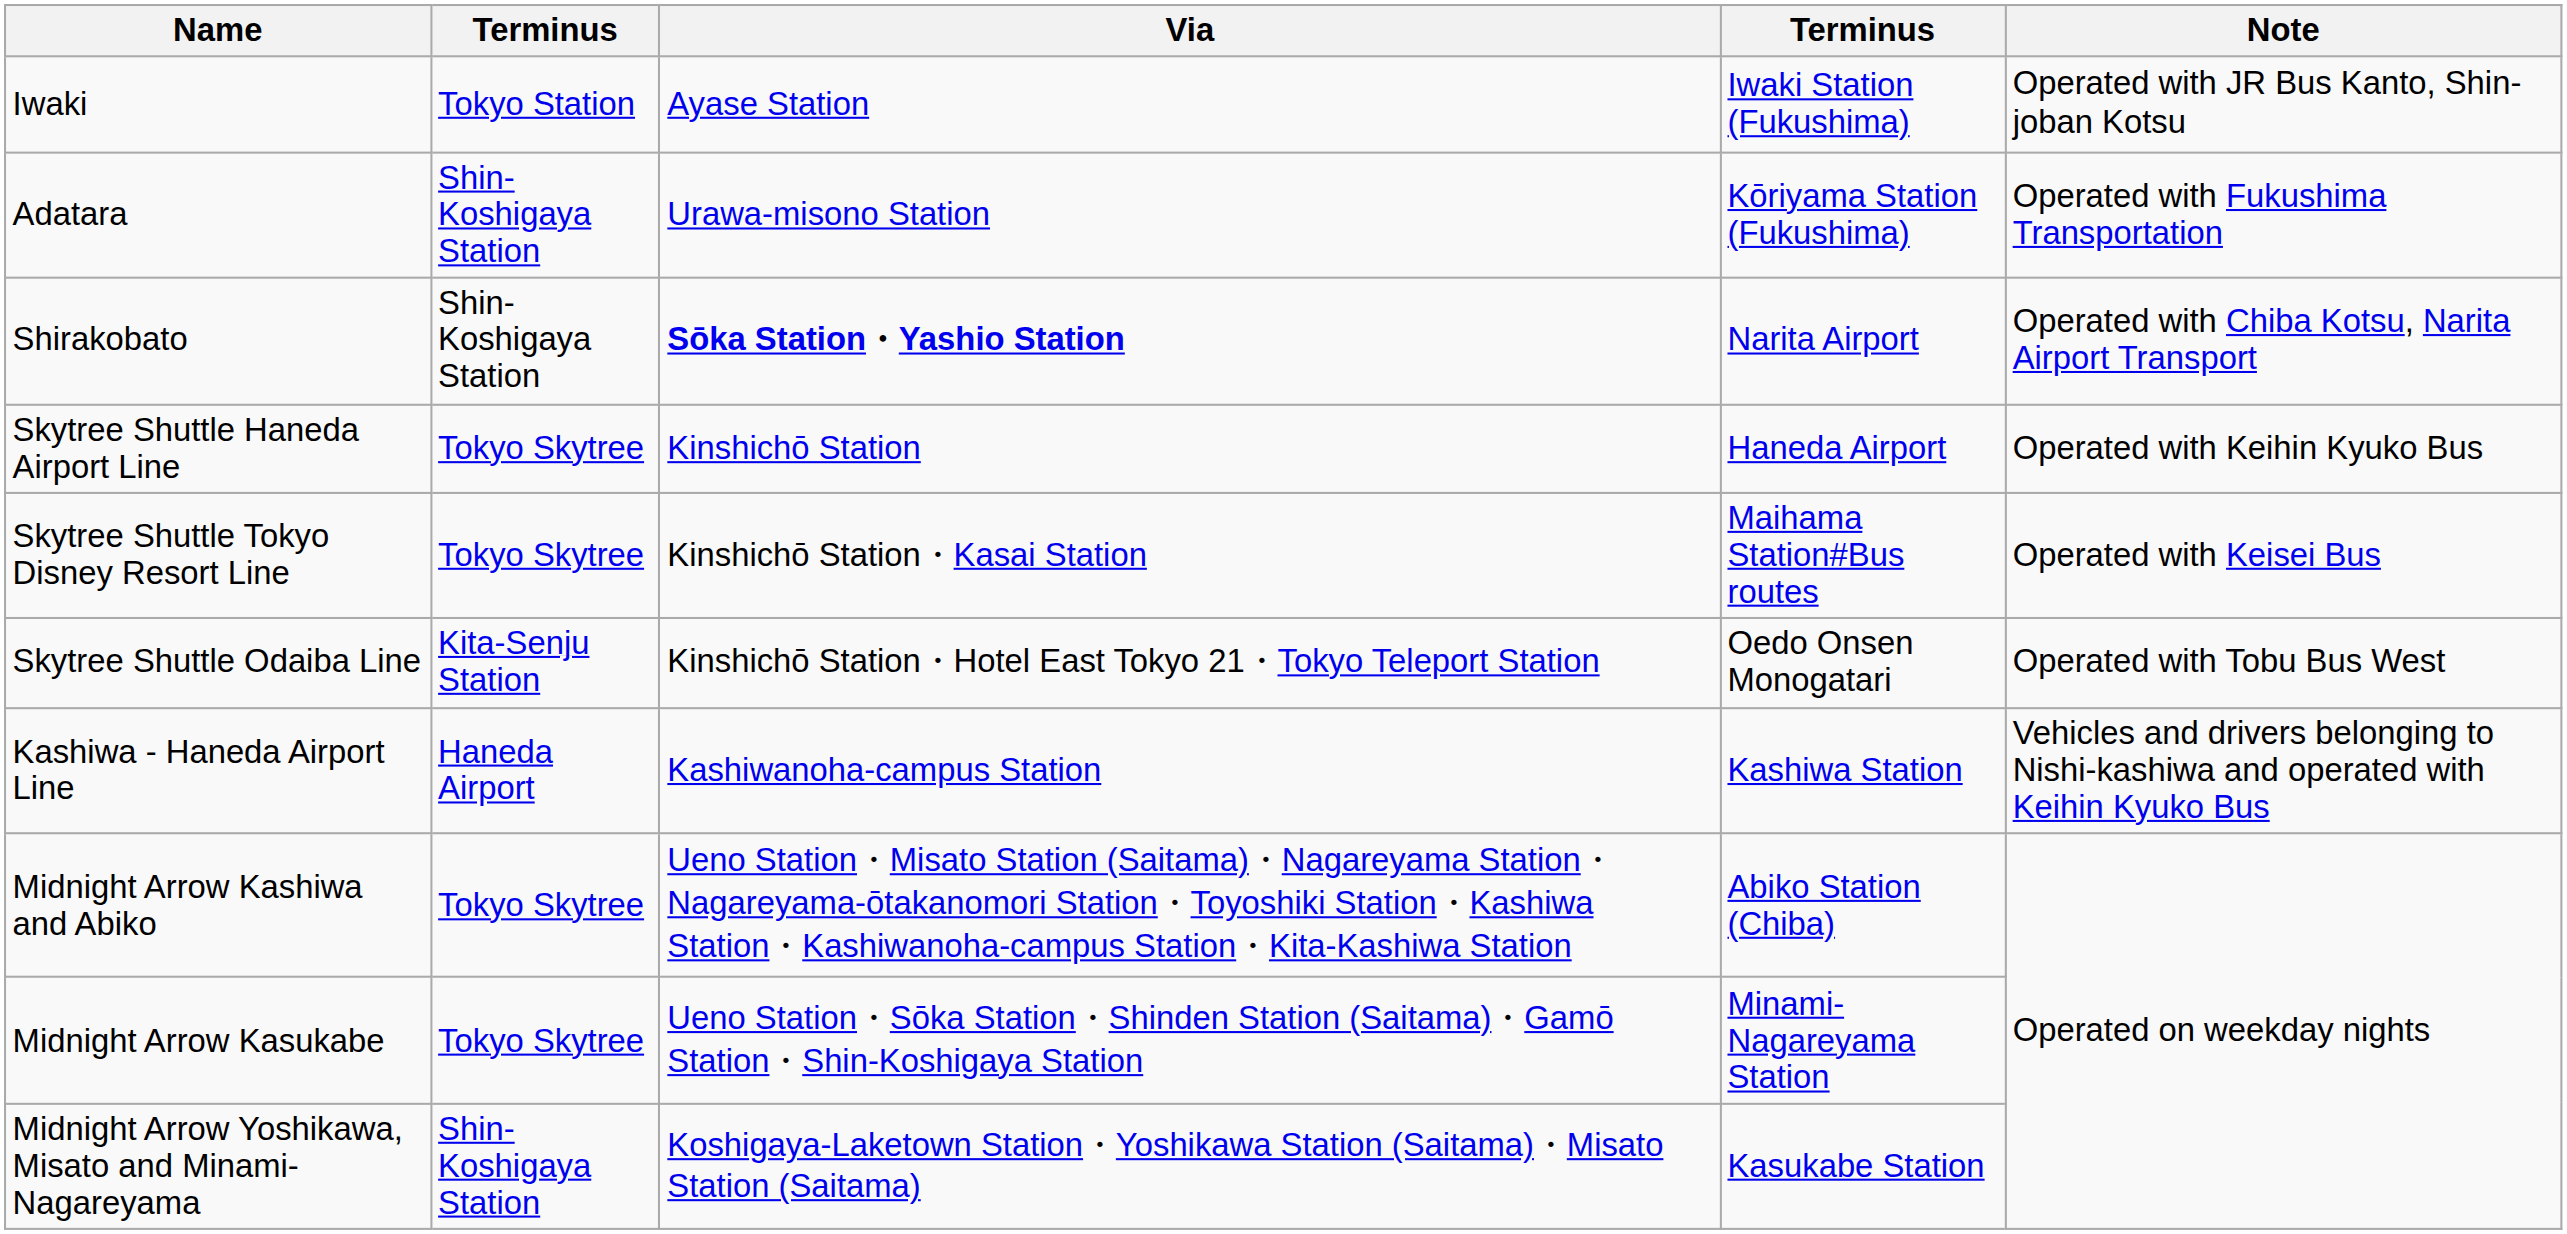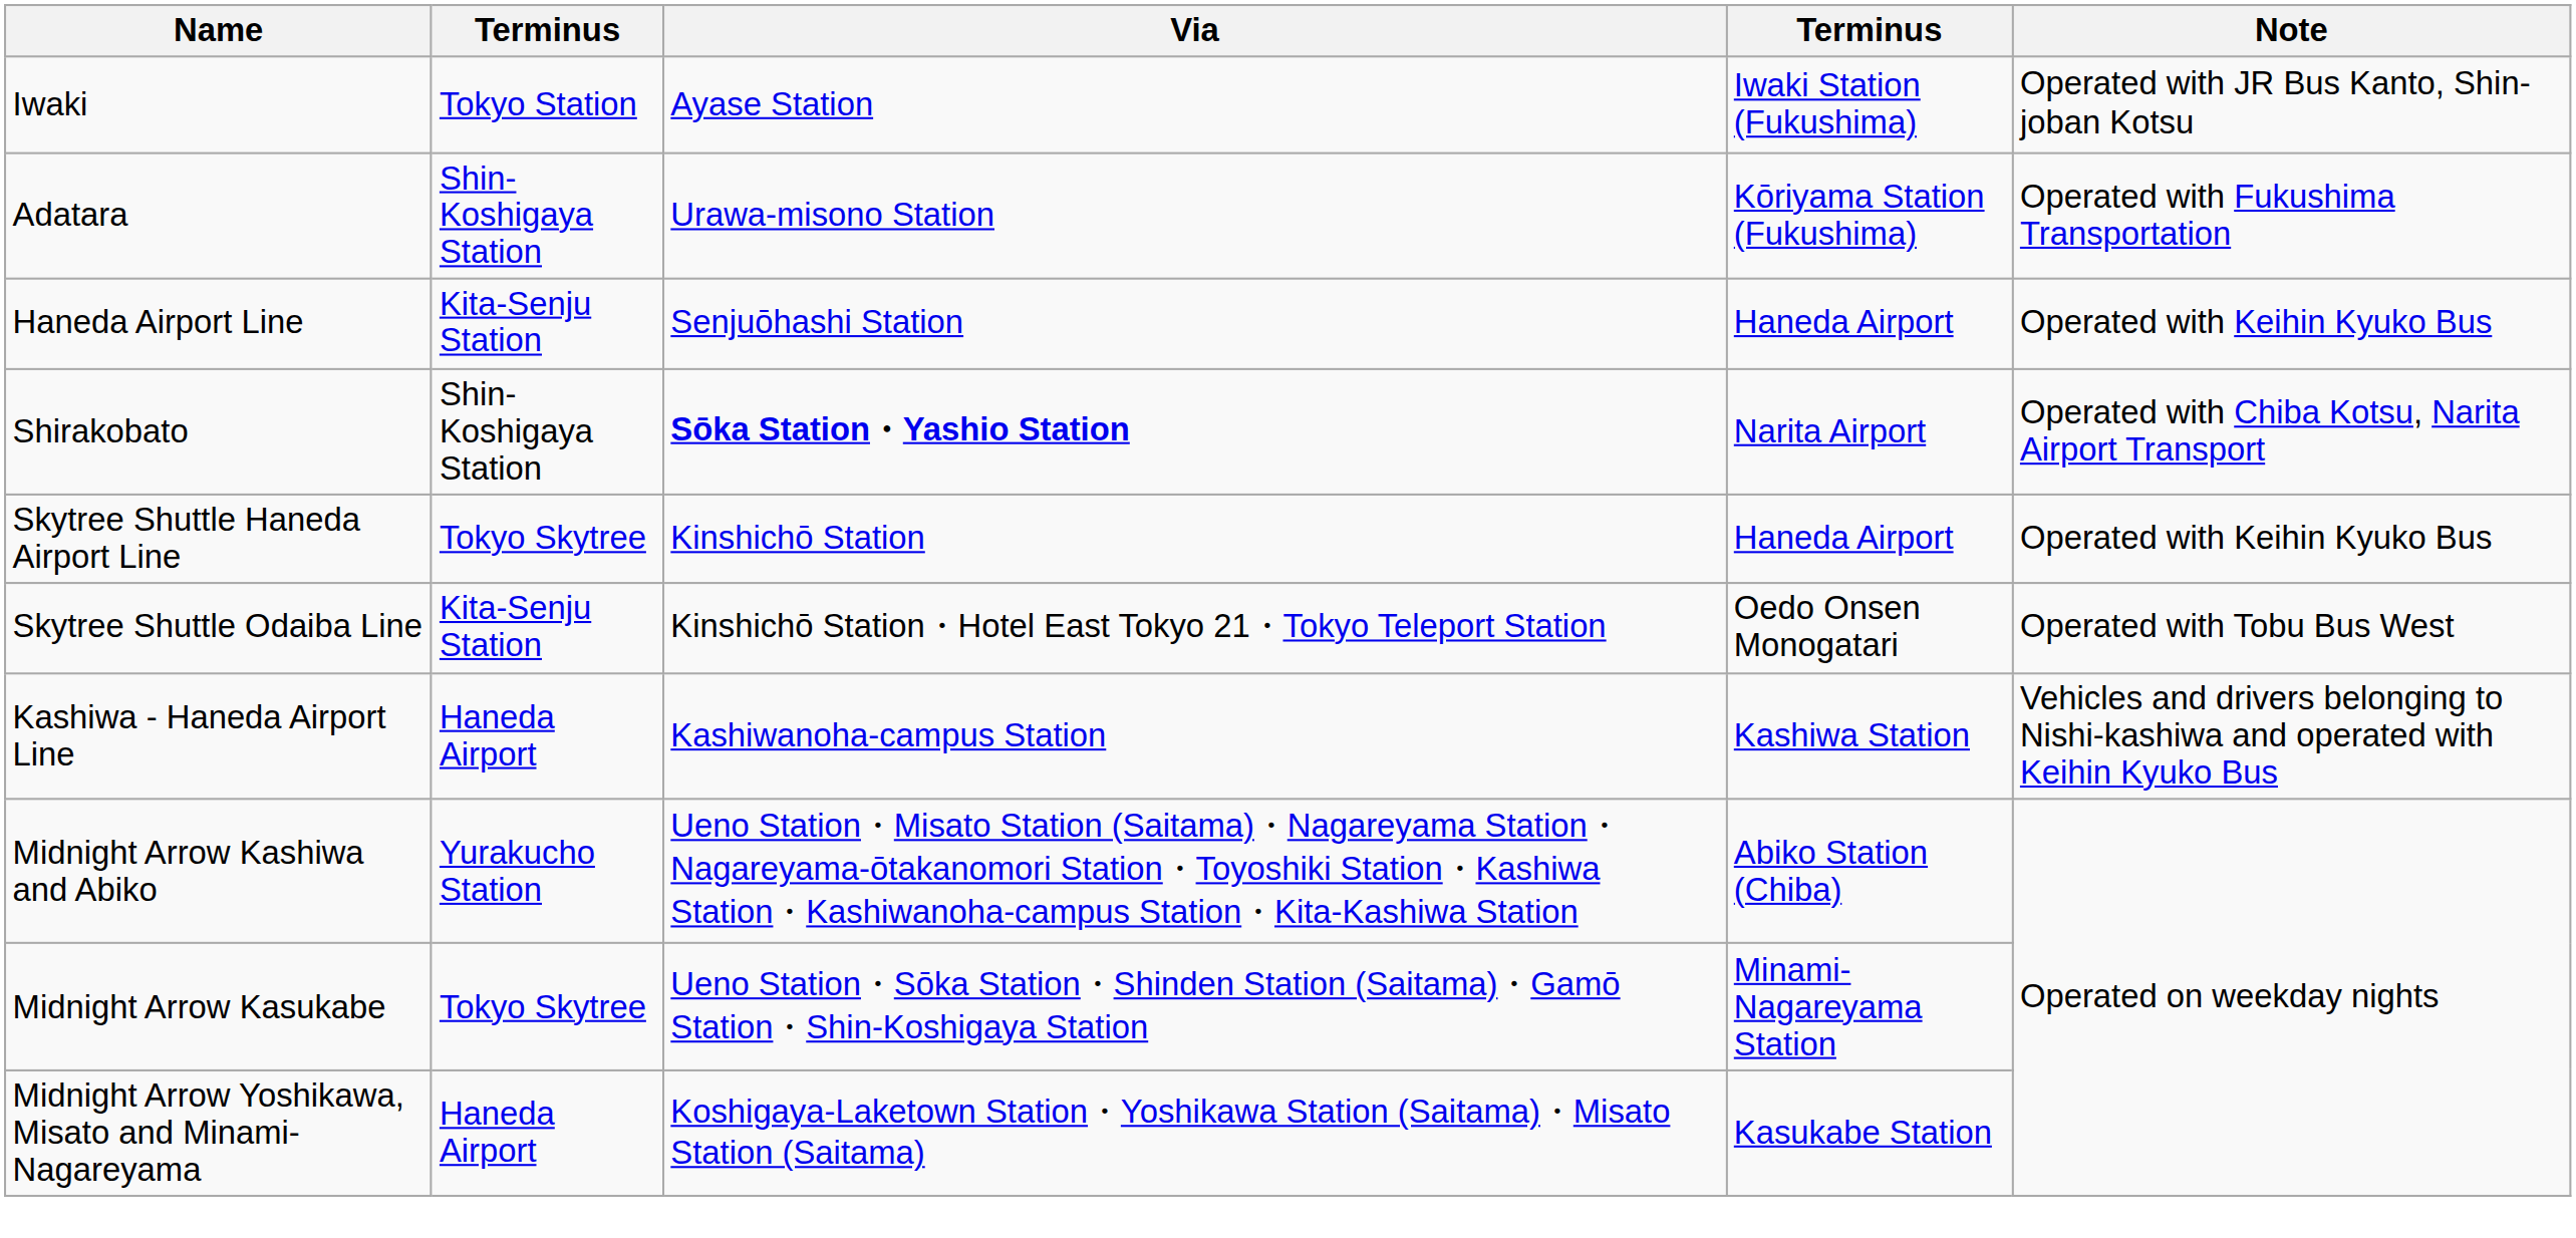 <table class="wikitable">
 <tr>
 <th>Name</th>
 <th>Terminus</th>
 <th>Via</th>
 <th>Terminus</th>
 <th>Note</th>
 </tr>
 <tr>
 <td>Iwaki</td>
 <td><a href='#'>Tokyo Station</a></td>
 <td><a href='#'>Ayase Station</a></td>
 <td><a href='#'>Iwaki Station (Fukushima)</a></td>
 <td>Operated with JR Bus Kanto, Shin-joban Kotsu　</td>
 </tr>
 <tr>
 <td>Adatara</td>
 <td><a href='#'>Shin-Koshigaya Station</a></td>
 <td><a href='#'>Urawa-misono Station</a></td>
 <td><a href='#'>Kōriyama Station (Fukushima)</a></td>
 <td>Operated with <a href='#'>Fukushima Transportation</a></td>
 </tr>
 <tr>
+<td>Haneda Airport Line</td>
+<td><a href='#'>Kita-Senju Station</a></td>
+<td><a href='#'>Senjuōhashi Station</a></td>
+<td><a href='#'>Haneda Airport</a></td>
+<td>Operated with <a href='#'>Keihin Kyuko Bus</a></td>
+</tr>
+<tr>
 <td>Shirakobato</td>
 <td>Shin-Koshigaya Station</td>
 <td><strong><a href='#'>Sōka Station</a>・<a href='#'>Yashio Station</a></strong></td>
 <td><a href='#'>Narita Airport</a></td>
 <td>Operated with <a href='#'>Chiba Kotsu</a>, <a href='#'>Narita Airport Transport</a></td>
 </tr>
 <tr>
 <td>Skytree Shuttle Haneda Airport Line</td>
 <td><a href='#'>Tokyo Skytree</a></td>
 <td><a href='#'>Kinshichō Station</a></td>
 <td><a href='#'>Haneda Airport</a></td>
 <td>Operated with Keihin Kyuko Bus</td>
-</tr>
-<tr>
-<td>Skytree Shuttle Tokyo Disney Resort Line</td>
-<td><a href='#'>Tokyo Skytree</a></td>
-<td>Kinshichō Station・<a href='#'>Kasai Station</a></td>
-<td><a href='#'>Maihama Station#Bus routes</a></td>
-<td>Operated with <a href='#'>Keisei Bus</a></td>
 </tr>
 <tr>
 <td>Skytree Shuttle Odaiba Line</td>
 <td><a href='#'>Kita-Senju Station</a></td>
 <td>Kinshichō Station・Hotel East Tokyo 21・<a href='#'>Tokyo Teleport Station</a></td>
 <td>Oedo Onsen Monogatari</td>
 <td>Operated with Tobu Bus West</td>
 </tr>
 <tr>
 <td>Kashiwa - Haneda Airport Line</td>
 <td><a href='#'>Haneda Airport</a></td>
 <td><a href='#'>Kashiwanoha-campus Station</a></td>
 <td><a href='#'>Kashiwa Station</a></td>
 <td>Vehicles and drivers belonging to Nishi-kashiwa and operated with <a href='#'>Keihin Kyuko Bus</a></td>
 </tr>
 <tr>
 <td>Midnight Arrow Kashiwa and Abiko</td>
-<td><a href='#'>Tokyo Skytree</a></td>
+<td><a href='#'>Yurakucho Station</a></td>
 <td><a href='#'>Ueno Station</a>・<a href='#'>Misato Station (Saitama)</a>・<a href='#'>Nagareyama Station</a>・<a href='#'>Nagareyama-ōtakanomori Station</a>・<a href='#'>Toyoshiki Station</a>・<a href='#'>Kashiwa Station</a>・<a href='#'>Kashiwanoha-campus Station</a>・<a href='#'>Kita-Kashiwa Station</a></td>
 <td><a href='#'>Abiko Station (Chiba)</a></td>
 <td rowspan="3">Operated on weekday nights</td>
 </tr>
 <tr>
 <td>Midnight Arrow Kasukabe</td>
 <td><a href='#'>Tokyo Skytree</a></td>
 <td><a href='#'>Ueno Station</a>・<a href='#'>Sōka Station</a>・<a href='#'>Shinden Station (Saitama)</a>・<a href='#'>Gamō Station</a>・<a href='#'>Shin-Koshigaya Station</a></td>
 <td><a href='#'>Minami-Nagareyama Station</a></td>
 </tr>
 <tr>
 <td>Midnight Arrow Yoshikawa, Misato and Minami-Nagareyama</td>
-<td><a href='#'>Shin-Koshigaya Station</a></td>
+<td><a href='#'>Haneda Airport</a></td>
 <td><a href='#'>Koshigaya-Laketown Station</a>・<a href='#'>Yoshikawa Station (Saitama)</a>・<a href='#'>Misato Station (Saitama)</a></td>
 <td><a href='#'>Kasukabe Station</a></td>
 </tr>
 </table>
